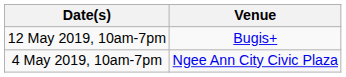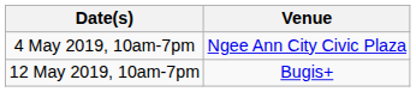 <table class="wikitable sortable plainrowheaders" style="text-align:center">
 <tr>
 <th scope="col">Date(s)</th>
 <th scope="col">Venue</th>
 </tr>
 <tr>
+<td>4 May 2019, 10am-7pm</td>
+<td><a href='#'>Ngee Ann City Civic Plaza</a></td>
+</tr>
+<tr>
 <td>12 May 2019, 10am-7pm</td>
 <td><a href='#'>Bugis+</a></td>
 </tr>
-<tr>
-<td>4 May 2019, 10am-7pm</td>
-<td><a href='#'>Ngee Ann City Civic Plaza</a></td>
-</tr>
 </table>
